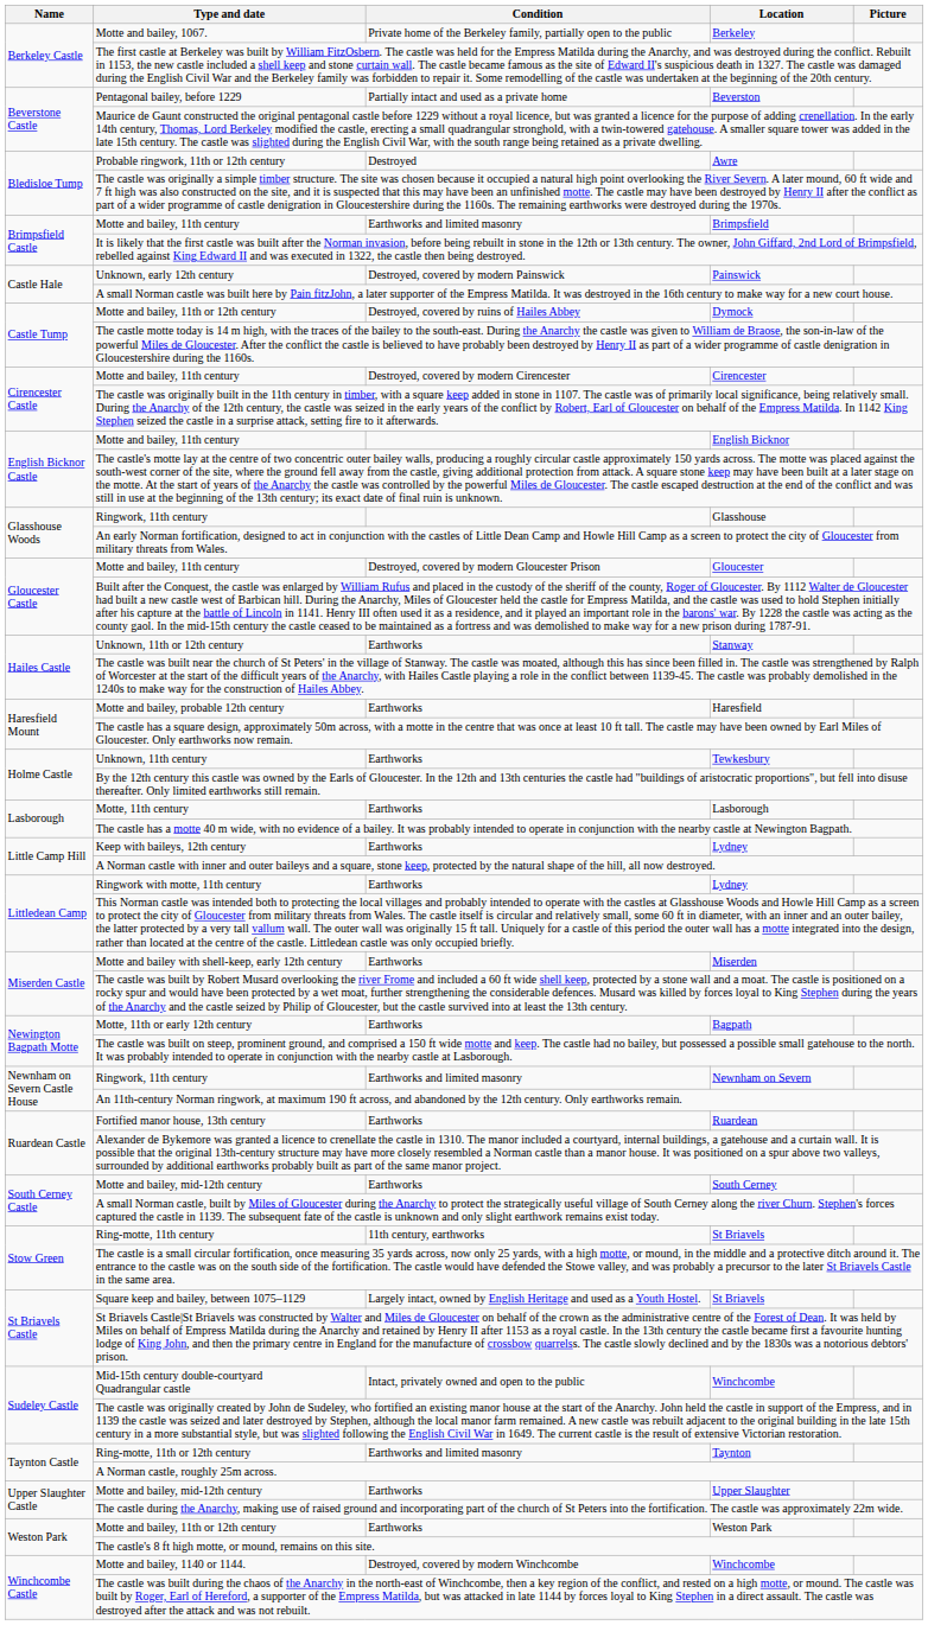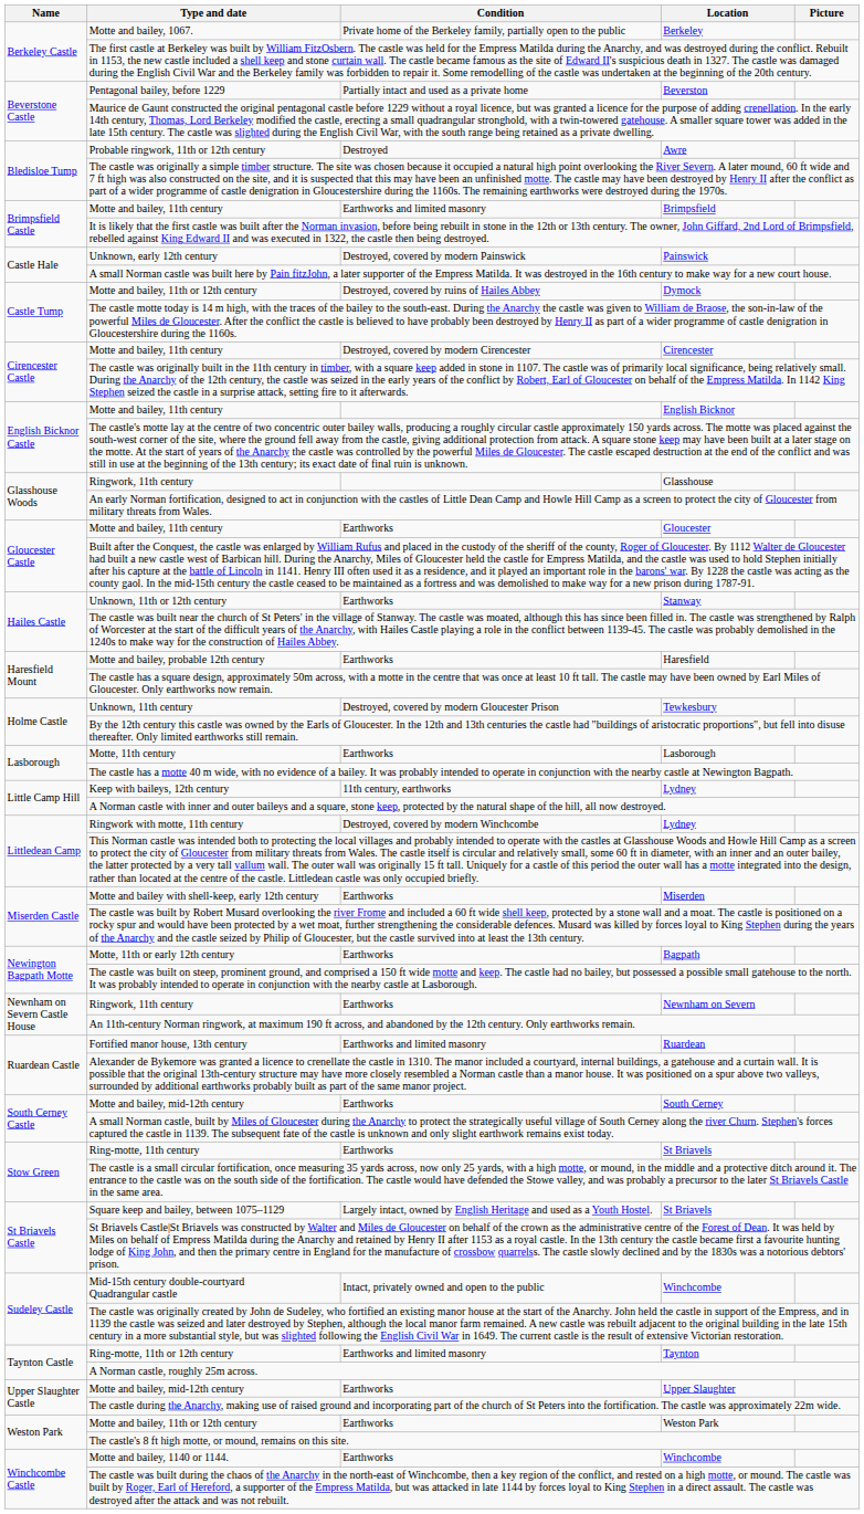 <table class="wikitable">
 <tr>
 <th class="sortable">Name</th>
 <th class="unsortable">Type and date</th>
 <th class="unsortable">Condition</th>
 <th class="unsortable">Location</th>
 <th class="unsortable">Picture</th>
 </tr>
 <tr>
 <td rowspan="2"><a href='#'>Berkeley Castle</a></td>
 <td>Motte and bailey, 1067.</td>
 <td>Private home of the Berkeley family, partially open to the public</td>
 <td><a href='#'>Berkeley</a></td>
 <td></td>
 </tr>
 <tr>
 <td colspan="4">The first castle at Berkeley was built by <a href='#'>William FitzOsbern</a>. The castle was held for the Empress Matilda during the Anarchy, and was destroyed during the conflict. Rebuilt in 1153, the new castle included a <a href='#'>shell keep</a> and stone <a href='#'>curtain wall</a>. The castle became famous as the site of <a href='#'>Edward II</a>'s suspicious death in 1327. The castle was damaged during the English Civil War and the Berkeley family was forbidden to repair it. Some remodelling of the castle was undertaken at the beginning of the 20th century.</td>
 </tr>
 <tr>
 <td rowspan="2"><a href='#'>Beverstone Castle</a></td>
 <td>Pentagonal bailey, before 1229</td>
 <td>Partially intact and used as a private home</td>
 <td><a href='#'>Beverston</a></td>
 <td></td>
 </tr>
 <tr>
 <td colspan="4">Maurice de Gaunt constructed the original pentagonal castle before 1229 without a royal licence, but was granted a licence for the purpose of adding <a href='#'>crenellation</a>. In the early 14th century, <a href='#'>Thomas, Lord Berkeley</a> modified the castle, erecting a small quadrangular stronghold, with a twin-towered <a href='#'>gatehouse</a>. A smaller square tower was added in the late 15th century. The castle was <a href='#'>slighted</a> during the English Civil War, with the south range being retained as a private dwelling.</td>
 </tr>
 <tr>
 <td rowspan="2"><a href='#'>Bledisloe Tump</a></td>
 <td>Probable ringwork, 11th or 12th century</td>
 <td>Destroyed</td>
 <td><a href='#'>Awre</a></td>
 <td></td>
 </tr>
 <tr>
 <td colspan="4">The castle was originally a simple <a href='#'>timber</a> structure. The site was chosen because it occupied a natural high point overlooking the <a href='#'>River Severn</a>. A later mound, 60 ft wide and 7 ft high was also constructed on the site, and it is suspected that this may have been an unfinished <a href='#'>motte</a>. The castle may have been destroyed by <a href='#'>Henry II</a> after the conflict as part of a wider programme of castle denigration in Gloucestershire during the 1160s. The remaining earthworks were destroyed during the 1970s.</td>
 </tr>
 <tr>
 <td rowspan="2"><a href='#'>Brimpsfield Castle</a></td>
 <td>Motte and bailey, 11th century</td>
 <td>Earthworks and limited masonry</td>
 <td><a href='#'>Brimpsfield</a></td>
 <td></td>
 </tr>
 <tr>
 <td colspan="4">It is likely that the first castle was built after the <a href='#'>Norman invasion</a>, before being rebuilt in stone in the 12th or 13th century.  The owner, <a href='#'>John Giffard, 2nd Lord of Brimpsfield</a>, rebelled against <a href='#'>King Edward II</a> and was executed in 1322, the castle then being destroyed.</td>
 </tr>
 <tr>
 <td rowspan="2">Castle Hale</td>
 <td>Unknown, early 12th century</td>
 <td>Destroyed, covered by modern Painswick</td>
 <td><a href='#'>Painswick</a></td>
 <td></td>
 </tr>
 <tr>
 <td colspan="4">A small Norman castle was built here by <a href='#'>Pain fitzJohn</a>, a later supporter of the Empress Matilda. It was destroyed in the 16th century to make way for a new court house.</td>
 </tr>
 <tr>
 <td rowspan="2"><a href='#'>Castle Tump</a></td>
 <td>Motte and bailey, 11th or 12th century</td>
 <td>Destroyed, covered by ruins of <a href='#'>Hailes Abbey</a></td>
 <td><a href='#'>Dymock</a></td>
 <td></td>
 </tr>
 <tr>
 <td colspan="4">The castle motte today is 14 m high, with the traces of the bailey to the south-east. During <a href='#'>the Anarchy</a> the castle was given to <a href='#'>William de Braose</a>, the son-in-law of the powerful <a href='#'>Miles de Gloucester</a>. After the conflict the castle is believed to have probably been destroyed by <a href='#'>Henry II</a> as part of a wider programme of castle denigration in Gloucestershire during the 1160s.</td>
 </tr>
 <tr>
 <td rowspan="2"><a href='#'>Cirencester Castle</a></td>
 <td>Motte and bailey, 11th century</td>
 <td>Destroyed, covered by modern Cirencester</td>
 <td><a href='#'>Cirencester</a></td>
 <td></td>
 </tr>
 <tr>
 <td colspan="4">The castle was originally built in the 11th century in <a href='#'>timber</a>, with a square <a href='#'>keep</a> added in stone in 1107. The castle was of primarily local significance, being relatively small. During <a href='#'>the Anarchy</a> of the 12th century, the castle was seized in the early years of the conflict by <a href='#'>Robert, Earl of Gloucester</a> on behalf of the <a href='#'>Empress Matilda</a>. In 1142 <a href='#'>King Stephen</a> seized the castle in a surprise attack, setting fire to it afterwards.</td>
 </tr>
 <tr>
 <td rowspan="2"><a href='#'>English Bicknor Castle</a></td>
 <td>Motte and bailey, 11th century</td>
 <td></td>
 <td><a href='#'>English Bicknor</a></td>
 <td></td>
 </tr>
 <tr>
 <td colspan="4">The castle's motte lay at the centre of two concentric outer bailey walls, producing a roughly circular castle approximately 150 yards across. The motte was placed against the south-west corner of the site, where the ground fell away from the castle, giving additional protection from attack. A square stone <a href='#'>keep</a> may have been built at a later stage on the motte. At the start of years of <a href='#'>the Anarchy</a> the castle was controlled by the powerful <a href='#'>Miles de Gloucester</a>. The castle escaped destruction at the end of the conflict and was still in use at the beginning of the 13th century; its exact date of final ruin is unknown.</td>
 </tr>
 <tr>
 <td rowspan="2">Glasshouse Woods</td>
 <td>Ringwork, 11th century</td>
 <td></td>
 <td>Glasshouse</td>
 <td></td>
 </tr>
 <tr>
 <td colspan="4">An early Norman fortification, designed to act in conjunction with the castles of Little Dean Camp and Howle Hill Camp as a screen to protect the city of <a href='#'>Gloucester</a> from military threats from Wales.</td>
 </tr>
 <tr>
 <td rowspan="2"><a href='#'>Gloucester Castle</a></td>
 <td>Motte and bailey, 11th century</td>
-<td>Destroyed, covered by modern Gloucester Prison</td>
+<td>Earthworks</td>
 <td><a href='#'>Gloucester</a></td>
 <td></td>
 </tr>
 <tr>
 <td colspan="4">Built after the Conquest, the castle was enlarged by <a href='#'>William Rufus</a> and placed in the custody of the sheriff of the county, <a href='#'>Roger of Gloucester</a>. By 1112 <a href='#'>Walter de Gloucester</a> had built a new castle west of Barbican hill. During the Anarchy, Miles of Gloucester held the castle for Empress Matilda, and the castle was used to hold Stephen initially after his capture at the <a href='#'>battle of Lincoln</a> in 1141. Henry III often used it as a residence, and it played an important role in the <a href='#'>barons' war</a>. By 1228 the castle was acting as the county gaol. In the mid-15th century the castle ceased to be maintained as a fortress and was demolished to make way for a new prison during 1787-91.</td>
 </tr>
 <tr>
 <td rowspan="2"><a href='#'>Hailes Castle</a></td>
 <td>Unknown, 11th or 12th century</td>
 <td>Earthworks</td>
 <td><a href='#'>Stanway</a></td>
 <td></td>
 </tr>
 <tr>
 <td colspan="4">The castle was built near the church of St Peters' in the village of Stanway. The castle was moated, although this has since been filled in. The castle was strengthened by Ralph of Worcester at the start of the difficult years of <a href='#'>the Anarchy</a>, with Hailes Castle playing a role in the conflict between 1139-45. The castle was probably demolished in the 1240s to make way for the construction of <a href='#'>Hailes Abbey</a>.</td>
 </tr>
 <tr>
 <td rowspan="2">Haresfield Mount</td>
 <td>Motte and bailey, probable 12th century</td>
 <td>Earthworks</td>
 <td>Haresfield</td>
 <td></td>
 </tr>
 <tr>
 <td colspan="4">The castle has a square design, approximately 50m across, with a motte in the centre that was once at least 10 ft tall. The castle may have been owned by Earl Miles of Gloucester. Only earthworks now remain.</td>
 </tr>
 <tr>
 <td rowspan="2">Holme Castle</td>
 <td>Unknown, 11th century</td>
-<td>Earthworks</td>
+<td>Destroyed, covered by modern Gloucester Prison</td>
 <td><a href='#'>Tewkesbury</a></td>
 <td></td>
 </tr>
 <tr>
 <td colspan="4">By the 12th century this castle was owned by the Earls of Gloucester. In the 12th and 13th centuries the castle had "buildings of aristocratic proportions", but fell into disuse thereafter. Only limited earthworks still remain.</td>
 </tr>
 <tr>
 <td rowspan="2">Lasborough</td>
 <td>Motte, 11th century</td>
 <td>Earthworks</td>
 <td>Lasborough</td>
 <td></td>
 </tr>
 <tr>
 <td colspan="4">The castle has a <a href='#'>motte</a> 40 m wide, with no evidence of a bailey. It was probably intended to operate in conjunction with the nearby castle at Newington Bagpath.</td>
 </tr>
 <tr>
 <td rowspan="2">Little Camp Hill</td>
 <td>Keep with baileys, 12th century</td>
-<td>Earthworks</td>
+<td>11th century, earthworks</td>
 <td><a href='#'>Lydney</a></td>
 <td></td>
 </tr>
 <tr>
 <td colspan="4">A Norman castle with inner and outer baileys and a square, stone <a href='#'>keep</a>, protected by the natural shape of the hill, all now destroyed.</td>
 </tr>
 <tr>
 <td rowspan="2"><a href='#'>Littledean Camp</a></td>
 <td>Ringwork with motte, 11th century</td>
-<td>Earthworks</td>
+<td>Destroyed, covered by modern Winchcombe</td>
 <td><a href='#'>Lydney</a></td>
 <td></td>
 </tr>
 <tr>
 <td colspan="4">This Norman castle was intended both to protecting the local villages and probably intended to operate with the castles at Glasshouse Woods and Howle Hill Camp as a screen to protect the city of <a href='#'>Gloucester</a> from military threats from Wales. The castle itself is circular and relatively small, some 60 ft in diameter, with an inner and an outer bailey, the latter protected by a very tall <a href='#'>vallum</a> wall. The outer wall was originally 15 ft tall.  Uniquely for a castle of this period the outer wall has a <a href='#'>motte</a> integrated into the design, rather than located at the centre of the castle. Littledean castle was only occupied briefly.</td>
 </tr>
 <tr>
 <td rowspan="2"><a href='#'>Miserden Castle</a></td>
 <td>Motte and bailey with shell-keep, early 12th century</td>
 <td>Earthworks</td>
 <td><a href='#'>Miserden</a></td>
 <td></td>
 </tr>
 <tr>
 <td colspan="4">The castle was built by Robert Musard overlooking the <a href='#'>river Frome</a> and included a 60 ft wide <a href='#'>shell keep</a>, protected by a stone wall and a moat. The castle is positioned on a rocky spur and would have been protected by a wet moat, further strengthening the considerable defences. Musard was killed by forces loyal to King <a href='#'>Stephen</a> during the years of <a href='#'>the Anarchy</a> and the castle seized by Philip of Gloucester, but the castle survived into at least the 13th century.</td>
 </tr>
 <tr>
 <td rowspan="2"><a href='#'>Newington Bagpath Motte</a></td>
 <td>Motte, 11th or early 12th century</td>
 <td>Earthworks</td>
 <td><a href='#'>Bagpath</a></td>
 <td></td>
 </tr>
 <tr>
 <td colspan="4">The castle was built on steep, prominent ground, and comprised a 150 ft wide <a href='#'>motte</a> and <a href='#'>keep</a>. The castle had no bailey, but possessed a possible small gatehouse to the north. It was probably intended to operate in conjunction with the nearby castle at Lasborough.</td>
 </tr>
 <tr>
 <td rowspan="2">Newnham on Severn Castle House</td>
 <td>Ringwork, 11th century</td>
-<td>Earthworks and limited masonry</td>
+<td>Earthworks</td>
 <td><a href='#'>Newnham on Severn</a></td>
 <td></td>
 </tr>
 <tr>
 <td colspan="4">An 11th-century Norman ringwork, at maximum 190 ft across, and abandoned by the 12th century. Only earthworks remain.</td>
 </tr>
 <tr>
 <td rowspan="2">Ruardean Castle</td>
 <td>Fortified manor house, 13th century</td>
-<td>Earthworks</td>
+<td>Earthworks and limited masonry</td>
 <td><a href='#'>Ruardean</a></td>
 <td></td>
 </tr>
 <tr>
 <td colspan="4">Alexander de Bykemore was granted a licence to crenellate the castle in 1310. The manor included a courtyard, internal buildings, a gatehouse and a curtain wall. It is possible that the original 13th-century structure may have more closely resembled a Norman castle than a manor house. It was positioned on a spur above two valleys, surrounded by additional earthworks probably built as part of the same manor project.</td>
 </tr>
 <tr>
 <td rowspan="2"><a href='#'>South Cerney Castle</a></td>
 <td>Motte and bailey, mid-12th century</td>
 <td>Earthworks</td>
 <td><a href='#'>South Cerney</a></td>
 <td></td>
 </tr>
 <tr>
 <td colspan="4">A small Norman castle, built by <a href='#'>Miles of Gloucester</a> during <a href='#'>the Anarchy</a> to protect the strategically useful village of South Cerney along the <a href='#'>river Churn</a>. <a href='#'>Stephen</a>'s forces captured the castle in 1139. The subsequent fate of the castle is unknown and only slight earthwork remains exist today.</td>
 </tr>
 <tr>
 <td rowspan="2"><a href='#'>Stow Green</a></td>
 <td>Ring-motte, 11th century</td>
-<td>11th century, earthworks</td>
+<td>Earthworks</td>
 <td><a href='#'>St Briavels</a></td>
 <td></td>
 </tr>
 <tr>
 <td colspan="4">The castle is a small circular fortification, once measuring 35 yards across, now only 25 yards, with a high <a href='#'>motte</a>, or mound, in the middle and a protective ditch around it. The entrance to the castle was on the south side of the fortification. The castle would have defended the Stowe valley, and was probably a precursor to the later <a href='#'>St Briavels Castle</a> in the same area.</td>
 </tr>
 <tr>
 <td rowspan="2"><a href='#'>St Briavels Castle</a></td>
 <td>Square keep and bailey, between 1075–1129</td>
 <td>Largely intact, owned by <a href='#'>English Heritage</a> and used as a <a href='#'>Youth Hostel</a>.</td>
 <td><a href='#'>St Briavels</a></td>
 <td></td>
 </tr>
 <tr>
 <td colspan="4">St Briavels Castle|St Briavels was constructed by <a href='#'>Walter</a> and <a href='#'>Miles de Gloucester</a> on behalf of the crown as the administrative centre of the <a href='#'>Forest of Dean</a>. It was held by Miles on behalf of Empress Matilda during the Anarchy and retained by Henry II after 1153 as a royal castle. In the 13th century the castle became first a favourite hunting lodge of <a href='#'>King John</a>, and then the primary centre in England for the manufacture of <a href='#'>crossbow</a> <a href='#'>quarrels</a>s. The castle slowly declined and by the 1830s was a notorious debtors' prison.</td>
 </tr>
 <tr>
 <td rowspan="2"><a href='#'>Sudeley Castle</a></td>
 <td>Mid-15th century double-courtyard<br>Quadrangular castle</td>
 <td>Intact, privately owned and open to the public</td>
 <td><a href='#'>Winchcombe</a></td>
 <td></td>
 </tr>
 <tr>
 <td colspan="4">The castle was originally created by John de Sudeley, who fortified an existing manor house at the start of the Anarchy. John held the castle in support of the Empress, and in 1139 the castle was seized and later destroyed by Stephen, although the local manor farm remained. A new castle was rebuilt adjacent to the original building in the late 15th century in a more substantial style, but was <a href='#'>slighted</a> following the <a href='#'>English Civil War</a> in 1649. The current castle is the result of extensive Victorian restoration.</td>
 </tr>
 <tr>
 <td rowspan="2">Taynton Castle</td>
 <td>Ring-motte, 11th or 12th century</td>
 <td>Earthworks and limited masonry</td>
 <td><a href='#'>Taynton</a></td>
 <td></td>
 </tr>
 <tr>
 <td colspan="4">A Norman castle, roughly 25m across.</td>
 </tr>
 <tr>
 <td rowspan="2">Upper Slaughter Castle</td>
 <td>Motte and bailey, mid-12th century</td>
 <td>Earthworks</td>
 <td><a href='#'>Upper Slaughter</a></td>
 <td></td>
 </tr>
 <tr>
 <td colspan="4">The castle during <a href='#'>the Anarchy</a>, making use of raised ground and incorporating part of the church of St Peters into the fortification. The castle was approximately 22m wide.</td>
 </tr>
 <tr>
 <td rowspan="2">Weston Park</td>
 <td>Motte and bailey, 11th or 12th century</td>
 <td>Earthworks</td>
 <td>Weston Park</td>
 <td></td>
 </tr>
 <tr>
 <td colspan="4">The castle's 8 ft high motte, or mound, remains on this site.</td>
 </tr>
 <tr>
 <td rowspan="2"><a href='#'>Winchcombe Castle</a></td>
 <td>Motte and bailey, 1140 or 1144.</td>
-<td>Destroyed, covered by modern Winchcombe</td>
+<td>Earthworks</td>
 <td><a href='#'>Winchcombe</a></td>
 <td></td>
 </tr>
 <tr>
 <td colspan="4">The  castle was built during the chaos of <a href='#'>the Anarchy</a> in the north-east of Winchcombe, then a key region of the conflict, and rested on a high <a href='#'>motte</a>, or mound. The castle was built by <a href='#'>Roger, Earl of Hereford</a>, a supporter of the <a href='#'>Empress Matilda</a>, but was attacked in late 1144 by forces loyal to King <a href='#'>Stephen</a> in a direct assault. The castle was destroyed after the attack and was not rebuilt.</td>
 </tr>
 </table>
